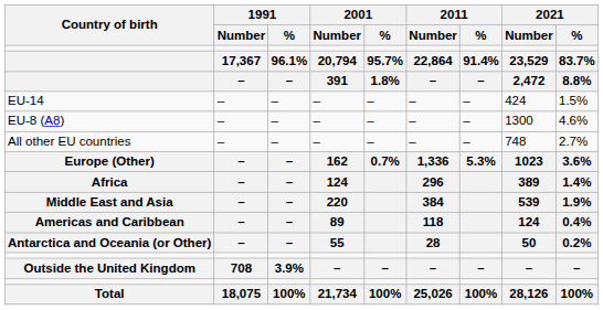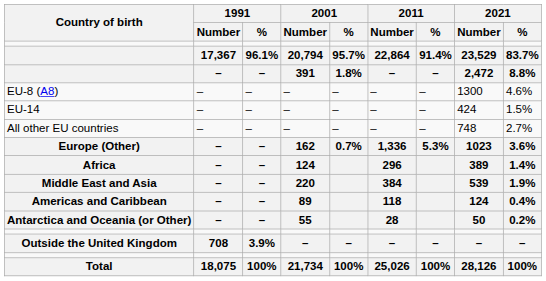 <table class="wikitable sortable mw-collapsible mw-collapsed">
 <tr>
 <th rowspan="2">Country of birth</th>
 <th colspan="2">1991</th>
 <th colspan="2">2001</th>
 <th colspan="2">2011</th>
 <th colspan="2">2021</th>
 </tr>
 <tr>
 <th>Number</th>
 <th>%</th>
 <th>Number</th>
 <th>%</th>
 <th>Number</th>
 <th>%</th>
 <th>Number</th>
 <th>%</th>
 </tr>
 <tr>
 <td></td>
 <td></td>
 <td></td>
 <td></td>
 <td></td>
 <td></td>
 <td></td>
 <td></td>
 <td></td>
 </tr>
 <tr>
 <th></th>
 <th>17,367</th>
 <th>96.1%</th>
 <th>20,794</th>
 <th>95.7%</th>
 <th>22,864</th>
 <th>91.4%</th>
 <th>23,529</th>
 <th>83.7%</th>
 </tr>
 <tr>
 <th></th>
 <th>–</th>
 <th>–</th>
 <th>391</th>
 <th>1.8%</th>
 <th>–</th>
 <th>–</th>
 <th>2,472</th>
 <th>8.8%</th>
 </tr>
 <tr>
+<td>EU-8 (<a href='#'>A8</a>)</td>
+<td>–</td>
+<td>–</td>
+<td>–</td>
+<td>–</td>
+<td>–</td>
+<td>–</td>
+<td>1300</td>
+<td>4.6%</td>
+</tr>
+<tr>
 <td>EU-14</td>
 <td>–</td>
 <td>–</td>
 <td>–</td>
 <td>–</td>
 <td>–</td>
 <td>–</td>
 <td>424</td>
 <td>1.5%</td>
-</tr>
-<tr>
-<td>EU-8 (<a href='#'>A8</a>)</td>
-<td>–</td>
-<td>–</td>
-<td>–</td>
-<td>–</td>
-<td>–</td>
-<td>–</td>
-<td>1300</td>
-<td>4.6%</td>
 </tr>
 <tr>
 <td>All other EU countries</td>
 <td>–</td>
 <td>–</td>
 <td>–</td>
 <td>–</td>
 <td>–</td>
 <td>–</td>
 <td>748</td>
 <td>2.7%</td>
 </tr>
 <tr>
 <th>Europe (Other)</th>
 <th>–</th>
 <th>–</th>
 <th>162</th>
 <th>0.7%</th>
 <th>1,336</th>
 <th>5.3%</th>
 <th>1023</th>
 <th>3.6%</th>
 </tr>
 <tr>
 <th>Africa</th>
 <th>–</th>
 <th>–</th>
 <th>124</th>
 <th></th>
 <th>296</th>
 <th></th>
 <th>389</th>
 <th>1.4%</th>
 </tr>
 <tr>
 <th>Middle East and Asia</th>
 <th>–</th>
 <th>–</th>
 <th>220</th>
 <th></th>
 <th>384</th>
 <th></th>
 <th>539</th>
 <th>1.9%</th>
 </tr>
 <tr>
 <th>Americas and Caribbean</th>
 <th>–</th>
 <th>–</th>
 <th>89</th>
 <th></th>
 <th>118</th>
 <th></th>
 <th>124</th>
 <th>0.4%</th>
 </tr>
 <tr>
 <th>Antarctica and Oceania (or Other)</th>
 <th>–</th>
 <th>–</th>
 <th>55</th>
 <th></th>
 <th>28</th>
 <th></th>
 <th>50</th>
 <th>0.2%</th>
 </tr>
 <tr>
 <td></td>
 <td></td>
 <td></td>
 <td></td>
 <td></td>
 <td></td>
 <td></td>
 <td></td>
 <td></td>
 </tr>
 <tr>
 <th>Outside the United Kingdom</th>
 <th>708</th>
 <th>3.9%</th>
 <th>–</th>
 <th>–</th>
 <th>–</th>
 <th>–</th>
 <th>–</th>
 <th>–</th>
 </tr>
 <tr>
 <td></td>
 <td></td>
 <td></td>
 <td></td>
 <td></td>
 <td></td>
 <td></td>
 <td></td>
 <td></td>
 </tr>
 <tr>
 <th>Total</th>
 <th>18,075</th>
 <th>100%</th>
 <th>21,734</th>
 <th>100%</th>
 <th>25,026</th>
 <th>100%</th>
 <th>28,126</th>
 <th>100%</th>
 </tr>
 </table>
